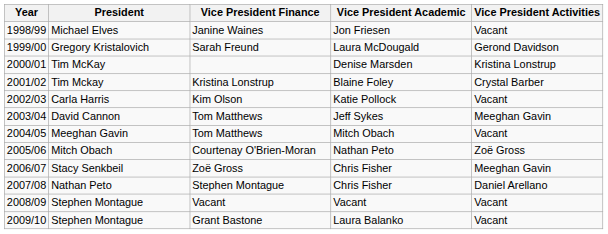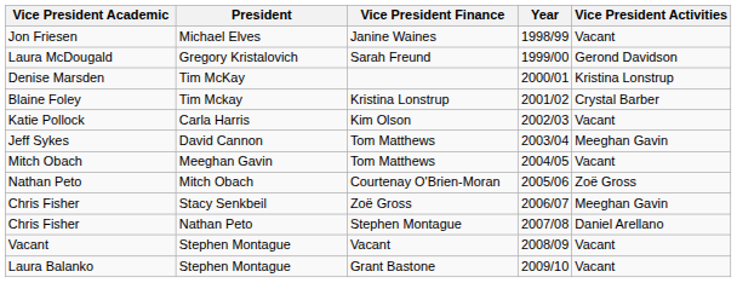 <table class="wikitable">
 <tr>
-<th>Year</th>
+<th>Vice President Academic</th>
 <th>President</th>
 <th>Vice President Finance</th>
-<th>Vice President Academic</th>
+<th>Year</th>
 <th>Vice President Activities</th>
 </tr>
 <tr>
-<td>1998/99</td>
+<td style="width: 200px;">Jon Friesen</td>
 <td style="width: 200px;">Michael Elves</td>
 <td style="width: 200px;">Janine Waines</td>
-<td style="width: 200px;">Jon Friesen</td>
+<td>1998/99</td>
 <td>Vacant</td>
 </tr>
 <tr>
-<td>1999/00</td>
+<td>Laura McDougald</td>
 <td>Gregory Kristalovich</td>
 <td>Sarah Freund</td>
-<td>Laura McDougald</td>
+<td>1999/00</td>
 <td>Gerond Davidson</td>
 </tr>
 <tr>
-<td>2000/01</td>
+<td>Denise Marsden</td>
 <td>Tim McKay</td>
 <td></td>
-<td>Denise Marsden</td>
+<td>2000/01</td>
 <td>Kristina Lonstrup</td>
 </tr>
 <tr>
-<td>2001/02</td>
+<td>Blaine Foley</td>
 <td>Tim Mckay</td>
 <td>Kristina Lonstrup</td>
-<td>Blaine Foley</td>
+<td>2001/02</td>
 <td>Crystal Barber</td>
 </tr>
 <tr>
-<td>2002/03</td>
+<td>Katie Pollock</td>
 <td>Carla Harris</td>
 <td>Kim Olson</td>
-<td>Katie Pollock</td>
+<td>2002/03</td>
 <td>Vacant</td>
 </tr>
 <tr>
-<td>2003/04</td>
+<td>Jeff Sykes</td>
 <td>David Cannon</td>
 <td>Tom Matthews</td>
-<td>Jeff Sykes</td>
+<td>2003/04</td>
 <td>Meeghan Gavin</td>
 </tr>
 <tr>
-<td>2004/05</td>
+<td>Mitch Obach</td>
 <td>Meeghan Gavin</td>
 <td>Tom Matthews</td>
-<td>Mitch Obach</td>
+<td>2004/05</td>
 <td>Vacant</td>
 </tr>
 <tr>
-<td>2005/06</td>
+<td>Nathan Peto</td>
 <td>Mitch Obach</td>
 <td>Courtenay O'Brien-Moran</td>
-<td>Nathan Peto</td>
+<td>2005/06</td>
 <td>Zoë Gross</td>
 </tr>
 <tr>
-<td>2006/07</td>
+<td>Chris Fisher</td>
 <td>Stacy Senkbeil</td>
 <td>Zoë Gross</td>
-<td>Chris Fisher</td>
+<td>2006/07</td>
 <td>Meeghan Gavin</td>
 </tr>
 <tr>
-<td>2007/08</td>
+<td>Chris Fisher</td>
 <td>Nathan Peto</td>
 <td>Stephen Montague</td>
-<td>Chris Fisher</td>
+<td>2007/08</td>
 <td>Daniel Arellano</td>
 </tr>
 <tr>
-<td>2008/09</td>
+<td>Vacant</td>
 <td>Stephen Montague</td>
 <td>Vacant</td>
-<td>Vacant</td>
+<td>2008/09</td>
 <td>Vacant</td>
 </tr>
 <tr>
-<td>2009/10</td>
+<td>Laura Balanko</td>
 <td>Stephen Montague</td>
 <td>Grant Bastone</td>
-<td>Laura Balanko</td>
+<td>2009/10</td>
 <td>Vacant</td>
 </tr>
 </table>
